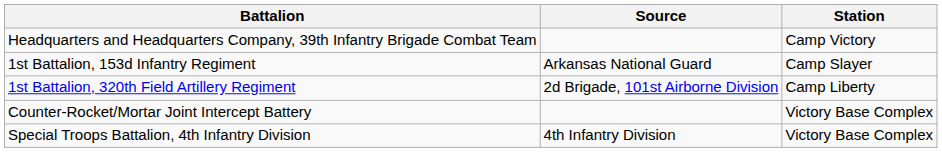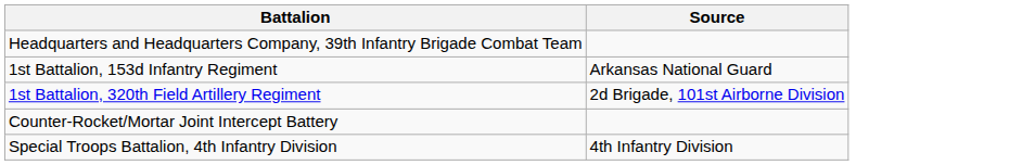 <table class="wikitable">
 <tr>
 <th>Battalion</th>
 <th>Source</th>
-<th>Station</th>
 </tr>
 <tr>
 <td>Headquarters and Headquarters Company, 39th Infantry Brigade Combat Team</td>
 <td></td>
-<td>Camp Victory</td>
 </tr>
 <tr>
 <td>1st Battalion, 153d Infantry Regiment</td>
 <td>Arkansas National Guard</td>
-<td>Camp Slayer</td>
 </tr>
 <tr>
 <td><a href='#'>1st Battalion, 320th Field Artillery Regiment</a></td>
 <td>2d Brigade, <a href='#'>101st Airborne Division</a></td>
-<td>Camp Liberty</td>
 </tr>
 <tr>
 <td>Counter-Rocket/Mortar Joint Intercept Battery</td>
 <td></td>
-<td>Victory Base Complex</td>
 </tr>
 <tr>
 <td>Special Troops Battalion, 4th Infantry Division</td>
 <td>4th Infantry Division</td>
-<td>Victory Base Complex</td>
 </tr>
 </table>
